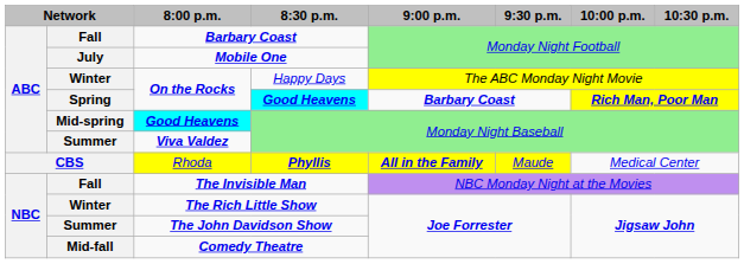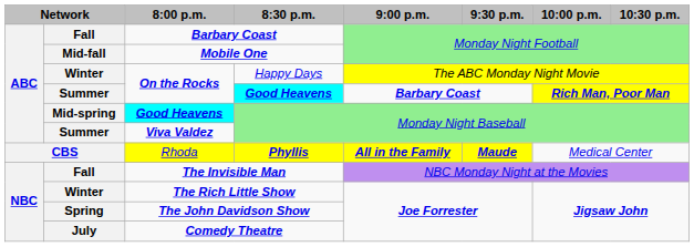 <table class="wikitable" style="width:100%;margin-right:0;text-align:center">
 <tr>
 <th colspan="2" style="background-color:#C0C0C0;text-align:center">Network</th>
 <th style="background-color:#C0C0C0;text-align:center">8:00 p.m.</th>
 <th style="background-color:#C0C0C0;text-align:center">8:30 p.m.</th>
 <th style="background-color:#C0C0C0;text-align:center">9:00 p.m.</th>
 <th style="background-color:#C0C0C0;text-align:center">9:30 p.m.</th>
 <th style="background-color:#C0C0C0;text-align:center">10:00 p.m.</th>
 <th style="background-color:#C0C0C0;text-align:center">10:30 p.m.</th>
 </tr>
 <tr>
 <th rowspan="6" bgcolor="#C0C0C0"><a href='#'>ABC</a></th>
 <th>Fall</th>
 <td colspan="2"><strong><em><a href='#'>Barbary Coast</a></em></strong></td>
 <td colspan="4" rowspan="2" style="background:lightgreen;"><em><a href='#'>Monday Night Football</a></em></td>
 </tr>
 <tr>
-<th>July</th>
+<th>Mid-fall</th>
 <td colspan="2"><strong><em><a href='#'>Mobile One</a></em></strong></td>
 </tr>
 <tr>
 <th>Winter</th>
 <td rowspan="2"><strong><em><a href='#'>On the Rocks</a></em></strong></td>
 <td><em><a href='#'>Happy Days</a></em></td>
 <td colspan="4" style="background:#FFFF00;"><em>The ABC Monday Night Movie</em> </td>
 </tr>
 <tr>
-<th>Spring</th>
+<th>Summer</th>
 <td style="background:#00FFFF;"><strong><em><a href='#'>Good Heavens</a></em></strong> </td>
 <td colspan="2"><strong><em><a href='#'>Barbary Coast</a></em></strong></td>
 <td colspan="2" style="background:#FFFF00;"><strong><em><a href='#'>Rich Man, Poor Man</a></em></strong> </td>
 </tr>
 <tr>
 <th>Mid-spring</th>
 <td style="background:#00FFFF;"><strong><em><a href='#'>Good Heavens</a></em></strong> </td>
 <td colspan="5" rowspan="2" style="background:lightgreen;"><em><a href='#'>Monday Night Baseball</a></em></td>
 </tr>
 <tr>
 <th>Summer</th>
 <td><strong><em><a href='#'>Viva Valdez</a></em></strong></td>
 </tr>
 <tr>
 <th colspan="2"><a href='#'>CBS</a></th>
 <td style="background:#FFFF00;"><em><a href='#'>Rhoda</a></em> </td>
 <td style="background:#FFFF00;"><strong><em><a href='#'>Phyllis</a></em></strong> </td>
 <td style="background:#FFFF00;"><strong><em><a href='#'>All in the Family</a></em> </strong></td>
-<td style="background:#FFFF00;"><em><a href='#'>Maude</a></em> </td>
+<td style="background:#FFFF00;"><strong><em><a href='#'>Maude</a></em> </strong></td>
 <td colspan="2"><em><a href='#'>Medical Center</a></em></td>
 </tr>
 <tr>
 <th rowspan="4"><a href='#'>NBC</a></th>
 <th>Fall</th>
 <td colspan="2"><strong><em><a href='#'>The Invisible Man</a></em></strong></td>
 <td colspan="5" style="background:#bf8fef;"><em><a href='#'>NBC Monday Night at the Movies</a></em></td>
 </tr>
 <tr>
 <th>Winter</th>
 <td colspan="2"><strong><em><a href='#'>The Rich Little Show</a></em></strong></td>
 <td colspan="2" rowspan="3"><strong><em><a href='#'>Joe Forrester</a></em></strong></td>
 <td colspan="2" rowspan="3"><strong><em><a href='#'>Jigsaw John</a></em></strong></td>
 </tr>
 <tr>
-<th>Summer</th>
+<th>Spring</th>
 <td colspan="2"><strong><em><a href='#'>The John Davidson Show</a></em></strong></td>
 </tr>
 <tr>
-<th>Mid-fall</th>
+<th>July</th>
 <td colspan="2"><strong><em><a href='#'>Comedy Theatre</a></em></strong></td>
 </tr>
 </table>
